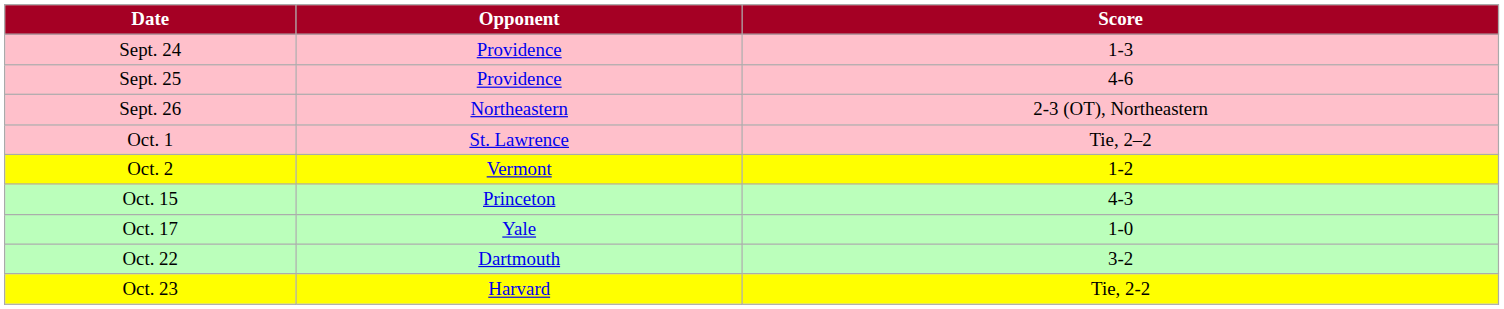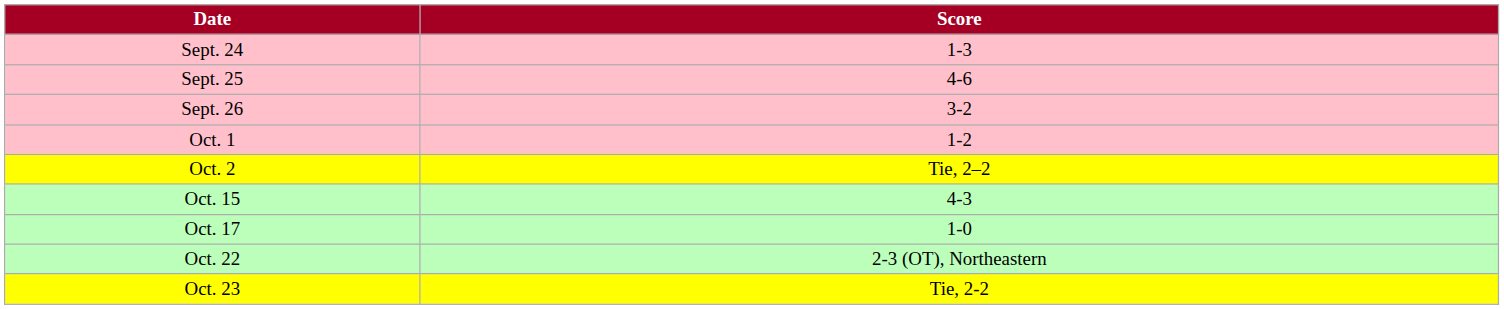 <table class="wikitable" width="80%">
 <tr align="center"  style=" background:#A50024;color:#FFFFFF;">
 <td><strong>Date</strong></td>
-<td><strong>Opponent</strong></td>
 <td><strong>Score</strong></td>
 </tr>
 <tr align="center" bgcolor="pink">
 <td>Sept. 24</td>
-<td><a href='#'>Providence</a></td>
 <td>1-3 </td>
 </tr>
 <tr align="center" bgcolor="pink">
 <td>Sept. 25</td>
-<td><a href='#'>Providence</a></td>
 <td>4-6</td>
 </tr>
 <tr align="center" bgcolor="pink">
 <td>Sept. 26</td>
-<td><a href='#'>Northeastern</a></td>
-<td>2-3 (OT), Northeastern</td>
+<td>3-2</td>
 </tr>
 <tr align="center" bgcolor="pink">
 <td>Oct. 1</td>
-<td><a href='#'>St. Lawrence</a></td>
-<td>Tie, 2–2</td>
+<td>1-2</td>
 </tr>
 <tr align="center" bgcolor="yellow">
 <td>Oct. 2</td>
-<td><a href='#'>Vermont</a></td>
-<td>1-2</td>
+<td>Tie, 2–2</td>
 </tr>
 <tr align="center" bgcolor="bbffbb">
 <td>Oct. 15</td>
-<td><a href='#'>Princeton</a></td>
 <td>4-3</td>
 </tr>
 <tr align="center" bgcolor="bbffbb">
 <td>Oct. 17</td>
-<td><a href='#'>Yale</a></td>
 <td>1-0</td>
 </tr>
 <tr align="center" bgcolor="bbffbb">
 <td>Oct. 22</td>
-<td><a href='#'>Dartmouth</a></td>
-<td>3-2</td>
+<td>2-3 (OT), Northeastern</td>
 </tr>
 <tr align="center" bgcolor="yellow">
 <td>Oct. 23</td>
-<td><a href='#'>Harvard</a></td>
 <td>Tie, 2-2</td>
 </tr>
 </table>
